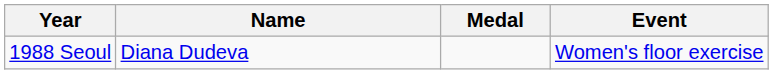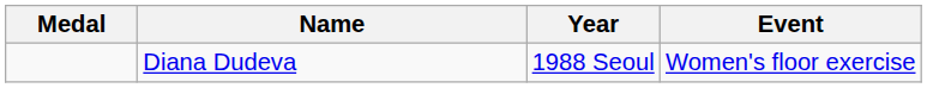 <table class="wikitable sortable">
 <tr>
+<th style="width:5em;">Medal</th>
+<th width=250>Name</th>
 <th>Year</th>
-<th width=250>Name</th>
-<th style="width:5em;">Medal</th>
 <th>Event</th>
 </tr>
 <tr>
+<td></td>
+<td><a href='#'>Diana Dudeva</a></td>
 <td> <a href='#'>1988 Seoul</a></td>
-<td><a href='#'>Diana Dudeva</a></td>
-<td></td>
 <td><a href='#'>Women's floor exercise</a></td>
 </tr>
 </table>
